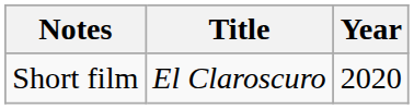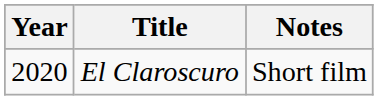 <table class="wikitable sortable">
 <tr>
+<th>Year</th>
+<th>Title</th>
 <th>Notes</th>
-<th>Title</th>
-<th>Year</th>
 </tr>
 <tr>
+<td>2020</td>
+<td><em>El Claroscuro</em></td>
 <td>Short film</td>
-<td><em>El Claroscuro</em></td>
-<td>2020</td>
 </tr>
 </table>
